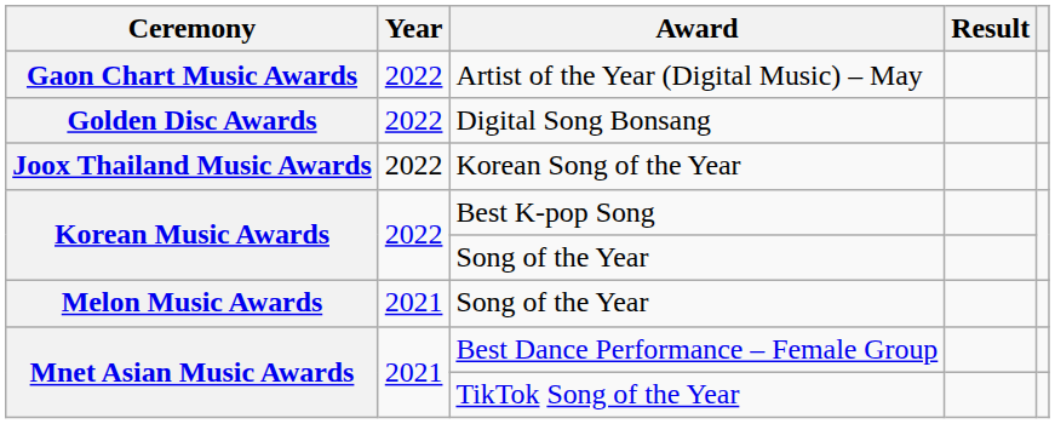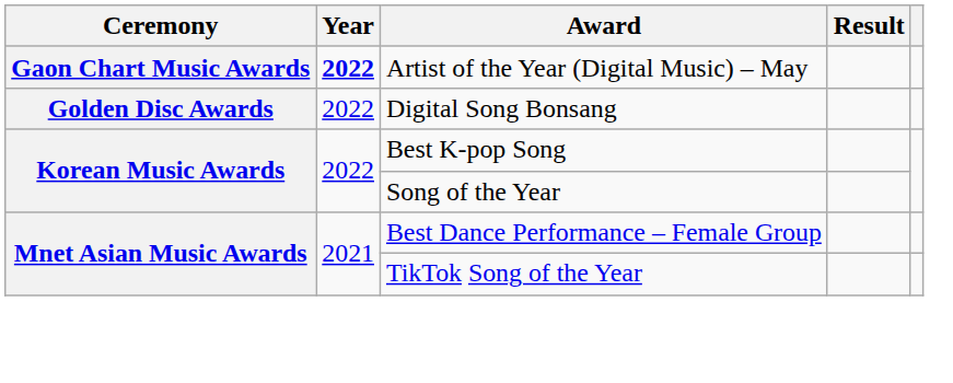 <table class="wikitable sortable plainrowheaders">
 <tr>
 <th scope="col">Ceremony</th>
 <th scope="col">Year</th>
 <th scope="col">Award</th>
 <th scope="col">Result</th>
 <th scope="col" class="unsortable"></th>
 </tr>
 <tr>
 <th scope="row"><a href='#'>Gaon Chart Music Awards</a></th>
-<td style="text-align:center"><a href='#'>2022</a></td>
+<td style="text-align:center"><strong><a href='#'>2022</a></strong></td>
 <td>Artist of the Year (Digital Music) – May</td>
 <td></td>
 <td style="text-align:center"></td>
 </tr>
 <tr>
 <th scope="row"><a href='#'>Golden Disc Awards</a></th>
 <td style="text-align:center"><a href='#'>2022</a></td>
 <td>Digital Song Bonsang</td>
-<td></td>
-<td style="text-align:center"></td>
-</tr>
-<tr>
-<th scope="row"><a href='#'>Joox Thailand Music Awards</a></th>
-<td style="text-align:center">2022</td>
-<td>Korean Song of the Year</td>
 <td></td>
 <td style="text-align:center"></td>
 </tr>
 <tr>
 <th scope="row" rowspan="2"><a href='#'>Korean Music Awards</a></th>
 <td rowspan="2" style="text-align:center"><a href='#'>2022</a></td>
 <td>Best K-pop Song</td>
 <td></td>
 <td rowspan="2" style="text-align:center"></td>
 </tr>
 <tr>
 <td>Song of the Year</td>
 <td></td>
 </tr>
 <tr>
-<th scope="row"><a href='#'>Melon Music Awards</a></th>
-<td style="text-align:center"><a href='#'>2021</a></td>
-<td>Song of the Year</td>
-<td></td>
-<td style="text-align:center"></td>
-</tr>
-<tr>
 <th scope="row" rowspan="2"><a href='#'>Mnet Asian Music Awards</a></th>
 <td style="text-align:center" rowspan="2"><a href='#'>2021</a></td>
 <td><a href='#'>Best Dance Performance – Female Group</a></td>
 <td></td>
 <td style="text-align:center"></td>
 </tr>
 <tr>
 <td><a href='#'>TikTok</a> <a href='#'>Song of the Year</a></td>
 <td></td>
 <td style="text-align:center"></td>
 </tr>
 </table>
